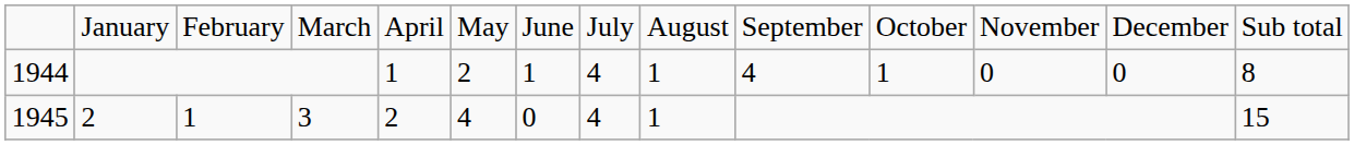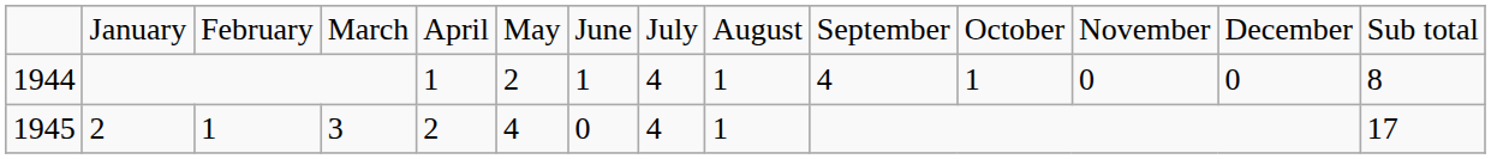 <table class="wikitable">
 <tr>
 <td></td>
 <td>January</td>
 <td>February</td>
 <td>March</td>
 <td>April</td>
 <td>May</td>
 <td>June</td>
 <td>July</td>
 <td>August</td>
 <td>September</td>
 <td>October</td>
 <td>November</td>
 <td>December</td>
 <td>Sub total</td>
 </tr>
 <tr>
 <td>1944</td>
 <td colspan="3"></td>
 <td>1</td>
 <td>2</td>
 <td>1</td>
 <td>4</td>
 <td>1</td>
 <td>4</td>
 <td>1</td>
 <td>0</td>
 <td>0</td>
 <td>8</td>
 </tr>
 <tr>
 <td>1945</td>
 <td>2</td>
 <td>1</td>
 <td>3</td>
 <td>2</td>
 <td>4</td>
 <td>0</td>
 <td>4</td>
 <td>1</td>
 <td colspan="4"></td>
-<td>15</td>
+<td>17</td>
 </tr>
 </table>
